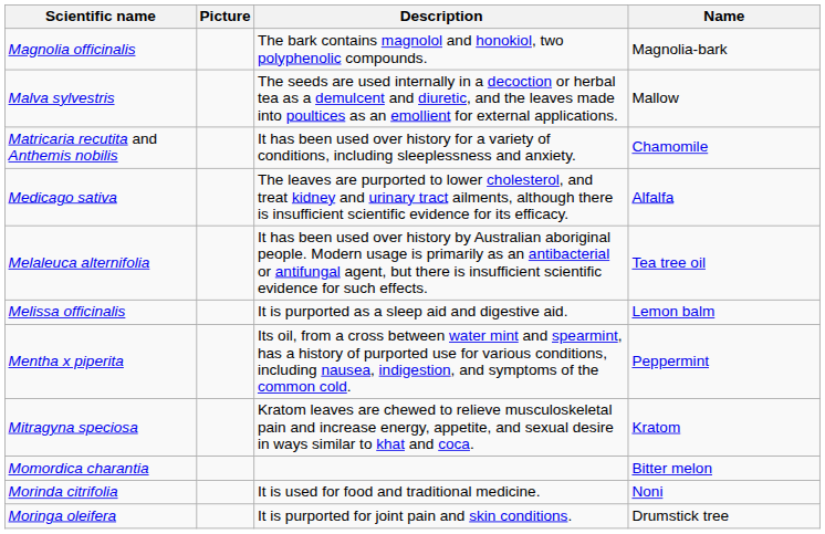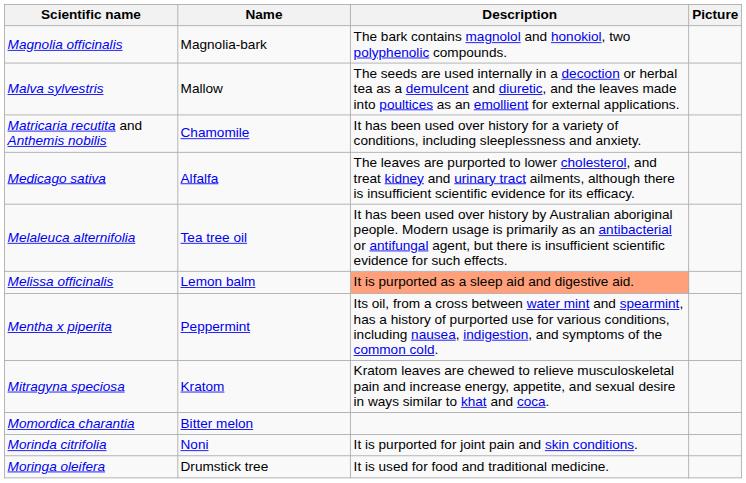 <table class="wikitable sortable">
 <tr>
 <th width=200px>Scientific name</th>
+<th width=200px>Name</th>
+<th width=400px>Description</th>
 <th>Picture</th>
-<th width=400px>Description</th>
-<th width=200px>Name</th>
 </tr>
 <tr>
 <td><em><a href='#'>Magnolia officinalis</a></em></td>
+<td>Magnolia-bark</td>
+<td>The bark contains <a href='#'>magnolol</a> and <a href='#'>honokiol</a>, two <a href='#'>polyphenolic</a> compounds.</td>
 <td></td>
-<td>The bark contains <a href='#'>magnolol</a> and <a href='#'>honokiol</a>, two <a href='#'>polyphenolic</a> compounds.</td>
-<td>Magnolia-bark</td>
 </tr>
 <tr>
 <td><em><a href='#'>Malva sylvestris</a></em></td>
+<td>Mallow</td>
+<td>The seeds are used internally in a <a href='#'>decoction</a> or herbal tea as a <a href='#'>demulcent</a> and <a href='#'>diuretic</a>, and the leaves made into <a href='#'>poultices</a> as an <a href='#'>emollient</a> for external applications.</td>
 <td></td>
-<td>The seeds are used internally in a <a href='#'>decoction</a> or herbal tea as a <a href='#'>demulcent</a> and <a href='#'>diuretic</a>, and the leaves made into <a href='#'>poultices</a> as an <a href='#'>emollient</a> for external applications.</td>
-<td>Mallow</td>
 </tr>
 <tr>
 <td><em><a href='#'>Matricaria recutita</a></em> and <em><a href='#'>Anthemis nobilis</a></em></td>
+<td><a href='#'>Chamomile</a></td>
+<td>It has been used over history for a variety of conditions, including sleeplessness and anxiety.</td>
 <td></td>
-<td>It has been used over history for a variety of conditions, including sleeplessness and anxiety.</td>
-<td><a href='#'>Chamomile</a></td>
 </tr>
 <tr>
 <td><em><a href='#'>Medicago sativa</a></em></td>
+<td><a href='#'>Alfalfa</a></td>
+<td>The leaves are purported to lower <a href='#'>cholesterol</a>, and treat <a href='#'>kidney</a> and <a href='#'>urinary tract</a> ailments, although there is insufficient scientific evidence for its efficacy.</td>
 <td></td>
-<td>The leaves are purported to lower <a href='#'>cholesterol</a>, and treat <a href='#'>kidney</a> and <a href='#'>urinary tract</a> ailments, although there is insufficient scientific evidence for its efficacy.</td>
-<td><a href='#'>Alfalfa</a></td>
 </tr>
 <tr>
 <td><em><a href='#'>Melaleuca alternifolia</a></em></td>
+<td><a href='#'>Tea tree oil</a></td>
+<td>It has been used over history by Australian aboriginal people. Modern usage is primarily as an <a href='#'>antibacterial</a> or <a href='#'>antifungal</a> agent, but there is insufficient scientific evidence for such effects.</td>
 <td></td>
-<td>It has been used over history by Australian aboriginal people. Modern usage is primarily as an <a href='#'>antibacterial</a> or <a href='#'>antifungal</a> agent, but there is insufficient scientific evidence for such effects.</td>
-<td><a href='#'>Tea tree oil</a></td>
 </tr>
 <tr>
 <td><em><a href='#'>Melissa officinalis</a></em></td>
+<td><a href='#'>Lemon balm</a></td>
+<td style="background: lightsalmon;">It is purported as a sleep aid and digestive aid.</td>
 <td></td>
-<td>It is purported as a sleep aid and digestive aid.</td>
-<td><a href='#'>Lemon balm</a></td>
 </tr>
 <tr>
 <td><em><a href='#'>Mentha x piperita</a></em></td>
+<td><a href='#'>Peppermint</a></td>
+<td>Its oil, from a cross between <a href='#'>water mint</a> and <a href='#'>spearmint</a>, has a history of purported use for various conditions, including <a href='#'>nausea</a>, <a href='#'>indigestion</a>, and symptoms of the <a href='#'>common cold</a>.</td>
 <td></td>
-<td>Its oil, from a cross between <a href='#'>water mint</a> and <a href='#'>spearmint</a>, has a history of purported use for various conditions, including <a href='#'>nausea</a>, <a href='#'>indigestion</a>, and symptoms of the <a href='#'>common cold</a>.</td>
-<td><a href='#'>Peppermint</a></td>
 </tr>
 <tr>
 <td><em><a href='#'>Mitragyna speciosa</a></em></td>
+<td><a href='#'>Kratom</a></td>
+<td>Kratom leaves are chewed to relieve musculoskeletal pain and increase energy, appetite, and sexual desire in ways similar to <a href='#'>khat</a> and <a href='#'>coca</a>.</td>
 <td></td>
-<td>Kratom leaves are chewed to relieve musculoskeletal pain and increase energy, appetite, and sexual desire in ways similar to <a href='#'>khat</a> and <a href='#'>coca</a>.</td>
-<td><a href='#'>Kratom</a></td>
 </tr>
 <tr>
 <td><em><a href='#'>Momordica charantia</a></em></td>
+<td><a href='#'>Bitter melon</a></td>
 <td></td>
 <td></td>
-<td><a href='#'>Bitter melon</a></td>
 </tr>
 <tr>
 <td><em><a href='#'>Morinda citrifolia</a></em></td>
+<td><a href='#'>Noni</a></td>
+<td>It is purported for joint pain and <a href='#'>skin conditions</a>.</td>
 <td></td>
-<td>It is used for food and traditional medicine.</td>
-<td><a href='#'>Noni</a></td>
 </tr>
 <tr>
 <td><em><a href='#'>Moringa oleifera</a></em></td>
+<td>Drumstick tree</td>
+<td>It is used for food and traditional medicine.</td>
 <td></td>
-<td>It is purported for joint pain and <a href='#'>skin conditions</a>.</td>
-<td>Drumstick tree</td>
 </tr>
 </table>
